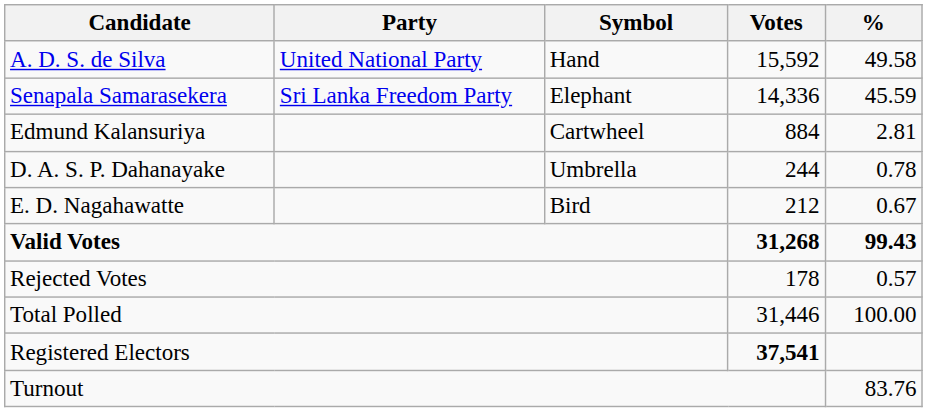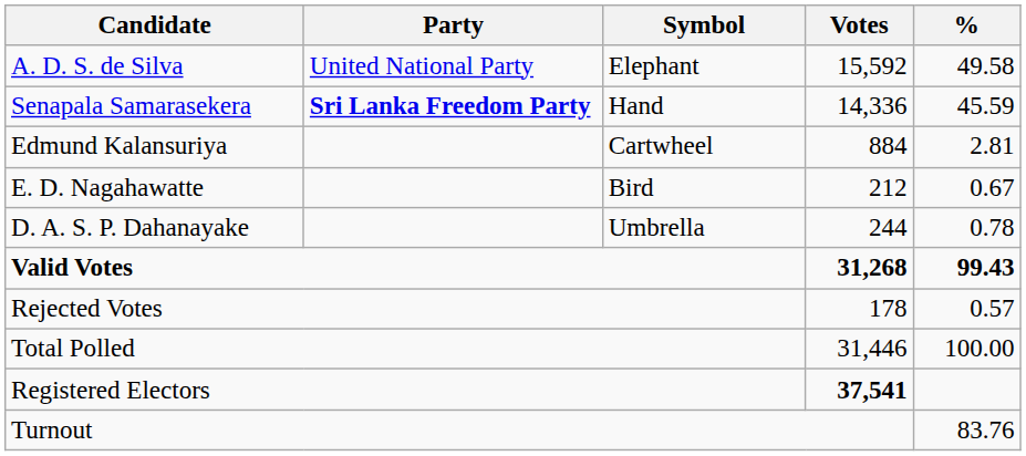 <table class="wikitable" border="1" style="text-align:right;">
 <tr>
 <th align=left width="180">Candidate</th>
 <th align=left width="180">Party</th>
 <th align=left width="120">Symbol</th>
 <th align=left width="60">Votes</th>
 <th align=left width="60">%</th>
 </tr>
 <tr>
 <td align=left><a href='#'>A. D. S. de Silva</a></td>
 <td align=left><a href='#'>United National Party</a></td>
-<td align=left>Hand</td>
+<td align=left>Elephant</td>
 <td align=right>15,592</td>
 <td align=right>49.58</td>
 </tr>
 <tr>
 <td align=left><a href='#'>Senapala Samarasekera</a></td>
-<td align=left><a href='#'>Sri Lanka Freedom Party</a></td>
-<td align=left>Elephant</td>
+<td align=left><strong><a href='#'>Sri Lanka Freedom Party</a></strong></td>
+<td align=left>Hand</td>
 <td align=right>14,336</td>
 <td align=right>45.59</td>
 </tr>
 <tr>
 <td align=left>Edmund Kalansuriya</td>
 <td></td>
 <td align=left>Cartwheel</td>
 <td align=right>884</td>
 <td align=right>2.81</td>
 </tr>
 <tr>
+<td align=left>E. D. Nagahawatte</td>
+<td></td>
+<td align=left>Bird</td>
+<td align=right>212</td>
+<td align=right>0.67</td>
+</tr>
+<tr>
 <td align=left>D. A. S. P. Dahanayake</td>
 <td></td>
 <td align=left>Umbrella</td>
 <td align=right>244</td>
 <td align=right>0.78</td>
-</tr>
-<tr>
-<td align=left>E. D. Nagahawatte</td>
-<td></td>
-<td align=left>Bird</td>
-<td align=right>212</td>
-<td align=right>0.67</td>
 </tr>
 <tr>
 <td align=left colspan=3><strong>Valid Votes</strong></td>
 <td align=right><strong>31,268</strong></td>
 <td align=right><strong>99.43</strong></td>
 </tr>
 <tr>
 <td align=left colspan=3>Rejected Votes</td>
 <td align=right>178</td>
 <td align=right>0.57</td>
 </tr>
 <tr>
 <td align=left colspan=3>Total Polled</td>
 <td align=right>31,446</td>
 <td align=right>100.00</td>
 </tr>
 <tr>
 <td align=left colspan=3>Registered Electors</td>
 <td align=right><strong>37,541</strong></td>
 <td></td>
 </tr>
 <tr>
 <td align=left colspan=4>Turnout</td>
 <td align=right>83.76</td>
 </tr>
 </table>
